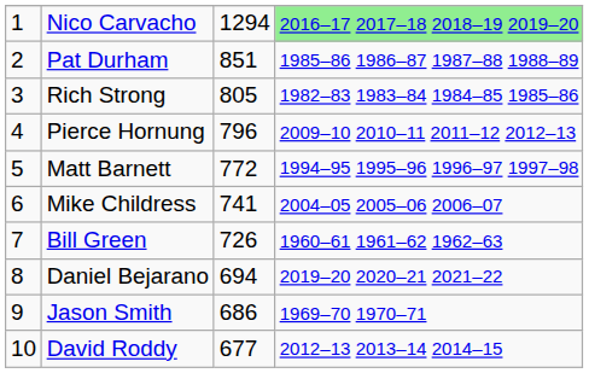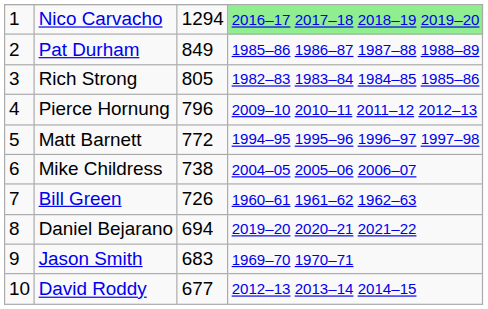 <table class="wikitable">
 <tr>
 </tr>
 <tr>
 <td>1</td>
 <td><a href='#'>Nico Carvacho</a></td>
 <td>1294</td>
 <td style="background: lightgreen; font-size:80%;"><a href='#'>2016–17</a> <a href='#'>2017–18</a> <a href='#'>2018–19</a> <a href='#'>2019–20</a></td>
 </tr>
 <tr>
 <td>2</td>
 <td><a href='#'>Pat Durham</a></td>
-<td>851</td>
+<td>849</td>
 <td style="font-size:80%;"><a href='#'>1985–86</a> <a href='#'>1986–87</a> <a href='#'>1987–88</a> <a href='#'>1988–89</a></td>
 </tr>
 <tr>
 <td>3</td>
 <td>Rich Strong</td>
 <td>805</td>
 <td style="font-size:80%;"><a href='#'>1982–83</a> <a href='#'>1983–84</a> <a href='#'>1984–85</a> <a href='#'>1985–86</a></td>
 </tr>
 <tr>
 <td>4</td>
 <td>Pierce Hornung</td>
 <td>796</td>
 <td style="font-size:80%;"><a href='#'>2009–10</a> <a href='#'>2010–11</a> <a href='#'>2011–12</a> <a href='#'>2012–13</a></td>
 </tr>
 <tr>
 <td>5</td>
 <td>Matt Barnett</td>
 <td>772</td>
 <td style="font-size:80%;"><a href='#'>1994–95</a> <a href='#'>1995–96</a> <a href='#'>1996–97</a> <a href='#'>1997–98</a></td>
 </tr>
 <tr>
 <td>6</td>
 <td>Mike Childress</td>
-<td>741</td>
+<td>738</td>
 <td style="font-size:80%;"><a href='#'>2004–05</a> <a href='#'>2005–06</a> <a href='#'>2006–07</a></td>
 </tr>
 <tr>
 <td>7</td>
 <td><a href='#'>Bill Green</a></td>
 <td>726</td>
 <td style="font-size:80%;"><a href='#'>1960–61</a> <a href='#'>1961–62</a> <a href='#'>1962–63</a></td>
 </tr>
 <tr>
 <td>8</td>
 <td>Daniel Bejarano</td>
 <td>694</td>
 <td style="font-size:80%;"><a href='#'>2019–20</a> <a href='#'>2020–21</a> <a href='#'>2021–22</a></td>
 </tr>
 <tr>
 <td>9</td>
 <td><a href='#'>Jason Smith</a></td>
-<td>686</td>
+<td>683</td>
 <td style="font-size:80%;"><a href='#'>1969–70</a> <a href='#'>1970–71</a></td>
 </tr>
 <tr>
 <td>10</td>
 <td><a href='#'>David Roddy</a></td>
 <td>677</td>
 <td style="font-size:80%;"><a href='#'>2012–13</a> <a href='#'>2013–14</a> <a href='#'>2014–15</a></td>
 </tr>
 </table>
